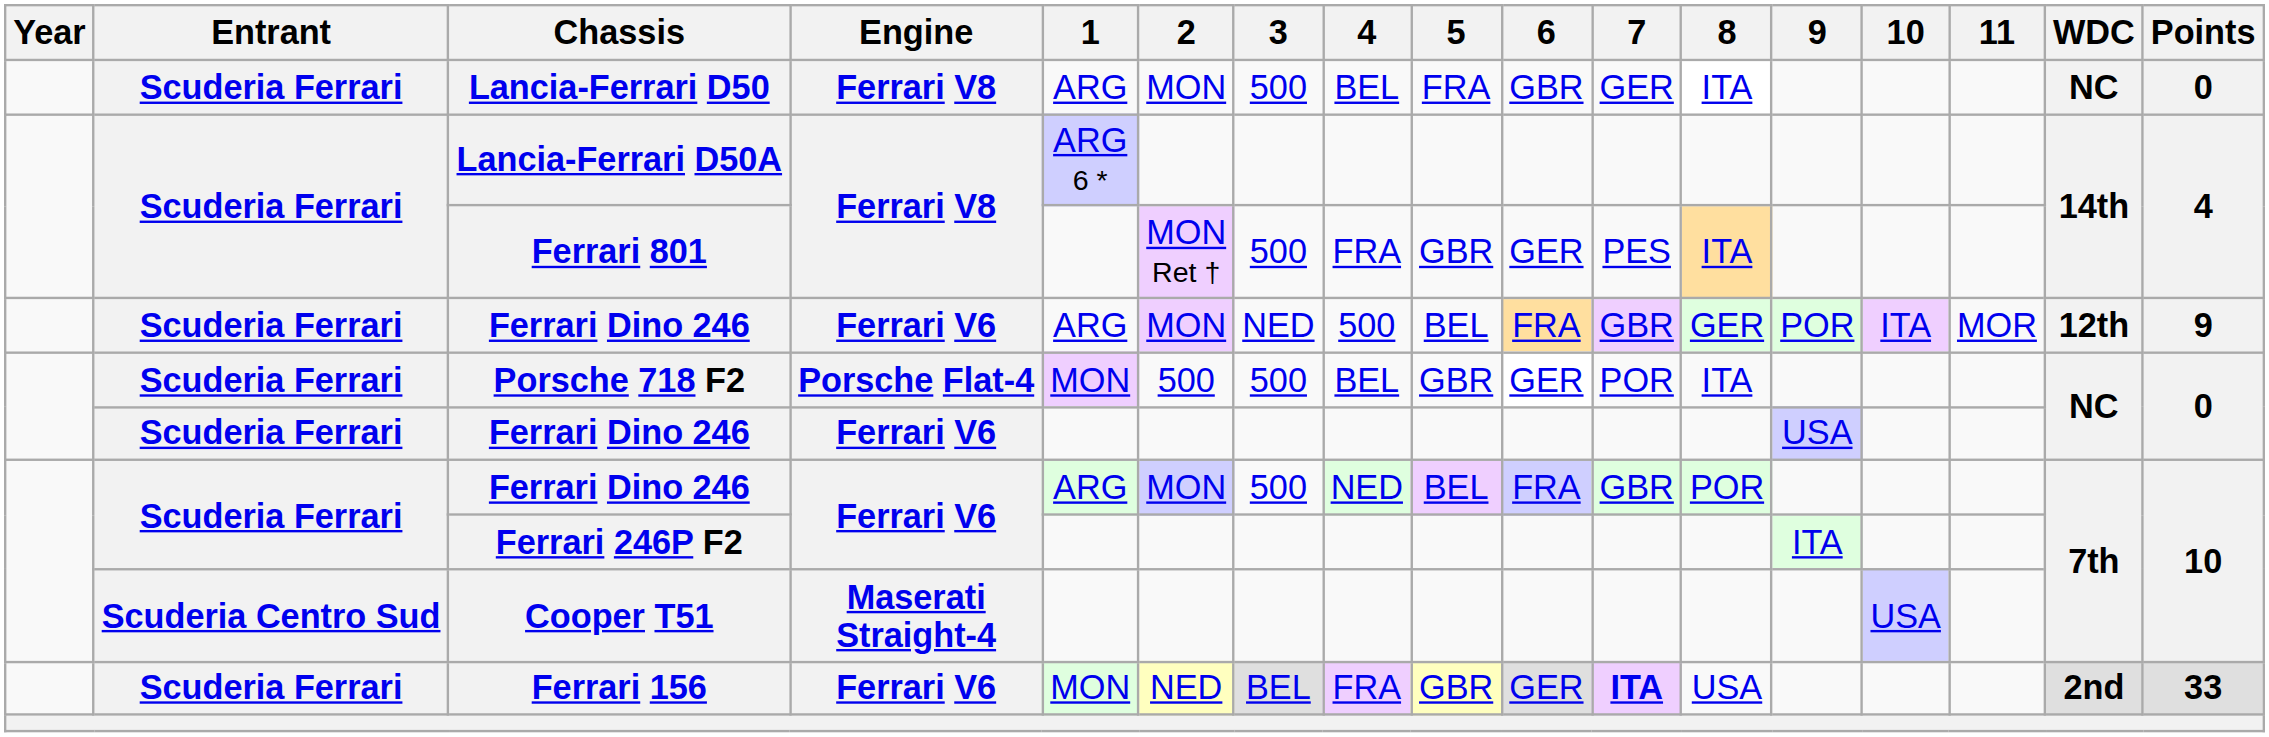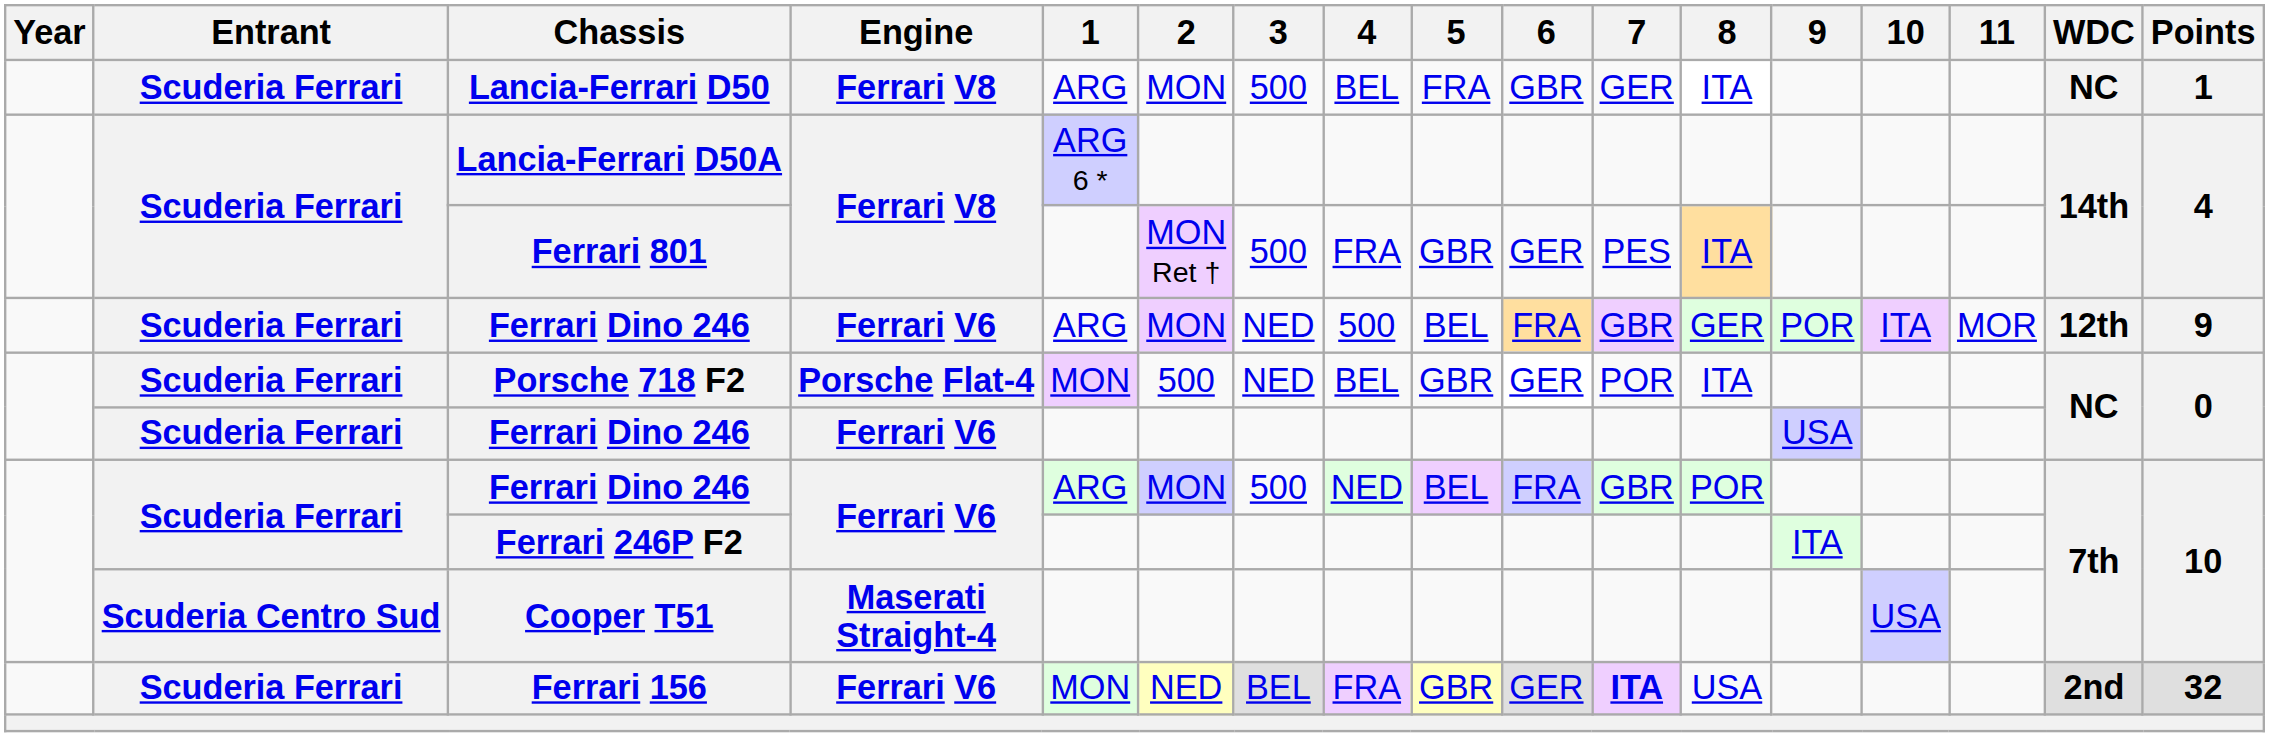 <table class="wikitable" style="text-align:center; font-size:90%">
 <tr>
 <th>Year</th>
 <th>Entrant</th>
 <th>Chassis</th>
 <th>Engine</th>
 <th>1</th>
 <th>2</th>
 <th>3</th>
 <th>4</th>
 <th>5</th>
 <th>6</th>
 <th>7</th>
 <th>8</th>
 <th>9</th>
 <th>10</th>
 <th>11</th>
 <th>WDC</th>
 <th>Points</th>
 </tr>
 <tr>
 <td></td>
 <th><a href='#'>Scuderia Ferrari</a></th>
 <th><a href='#'>Lancia-Ferrari</a> <a href='#'>D50</a></th>
 <th><a href='#'>Ferrari</a> <a href='#'>V8</a></th>
 <td><a href='#'>ARG</a></td>
 <td><a href='#'>MON</a></td>
 <td><a href='#'>500</a></td>
 <td><a href='#'>BEL</a></td>
 <td><a href='#'>FRA</a></td>
 <td><a href='#'>GBR</a></td>
 <td><a href='#'>GER</a></td>
 <td style="background:#ffffff;"><a href='#'>ITA</a><br></td>
 <td></td>
 <td></td>
 <td></td>
 <th>NC</th>
-<th>0</th>
+<th>1</th>
 </tr>
 <tr>
 <td rowspan=2></td>
 <th rowspan=2><a href='#'>Scuderia Ferrari</a></th>
 <th><a href='#'>Lancia-Ferrari</a> <a href='#'>D50A</a></th>
 <th rowspan=2><a href='#'>Ferrari</a> <a href='#'>V8</a></th>
 <td style="background:#CFCFFF;"><a href='#'>ARG</a><br><small>6 *</small></td>
 <td></td>
 <td></td>
 <td></td>
 <td></td>
 <td></td>
 <td></td>
 <td></td>
 <td></td>
 <td></td>
 <td></td>
 <th rowspan=2>14th</th>
 <th rowspan=2>4</th>
 </tr>
 <tr>
 <th><a href='#'>Ferrari</a> <a href='#'>801</a></th>
 <td></td>
 <td style="background:#EFCFFF;"><a href='#'>MON</a><br><small>Ret †</small></td>
 <td><a href='#'>500</a></td>
 <td><a href='#'>FRA</a></td>
 <td><a href='#'>GBR</a></td>
 <td><a href='#'>GER</a></td>
 <td><a href='#'>PES</a></td>
 <td style="background:#FFDF9F;"><a href='#'>ITA</a><br></td>
 <td></td>
 <td></td>
 <td></td>
 </tr>
 <tr>
 <td></td>
 <th><a href='#'>Scuderia Ferrari</a></th>
 <th><a href='#'>Ferrari</a> <a href='#'>Dino 246</a></th>
 <th><a href='#'>Ferrari</a> <a href='#'>V6</a></th>
 <td><a href='#'>ARG</a></td>
 <td style="background:#EFCFFF;"><a href='#'>MON</a><br></td>
 <td><a href='#'>NED</a></td>
 <td><a href='#'>500</a></td>
 <td><a href='#'>BEL</a></td>
 <td style="background:#FFDF9F;"><a href='#'>FRA</a><br></td>
 <td style="background:#EFCFFF;"><a href='#'>GBR</a><br></td>
 <td style="background:#DFFFDF;"><a href='#'>GER</a><br></td>
 <td style="background:#DFFFDF;"><a href='#'>POR</a><br></td>
 <td style="background:#EFCFFF;"><a href='#'>ITA</a><br></td>
 <td><a href='#'>MOR</a></td>
 <th>12th</th>
 <th>9</th>
 </tr>
 <tr>
 <td rowspan=2></td>
 <th><a href='#'>Scuderia Ferrari</a></th>
 <th><a href='#'>Porsche</a> <a href='#'>718</a> F2</th>
 <th><a href='#'>Porsche</a> <a href='#'>Flat-4</a></th>
 <td style="background:#EFCFFF;"><a href='#'>MON</a><br></td>
 <td><a href='#'>500</a></td>
-<td><a href='#'>500</a></td>
+<td><a href='#'>NED</a></td>
 <td><a href='#'>BEL</a></td>
 <td><a href='#'>GBR</a></td>
 <td style="background:#ffffff;"><a href='#'>GER</a><br></td>
 <td><a href='#'>POR</a></td>
 <td><a href='#'>ITA</a></td>
 <td></td>
 <td></td>
 <td></td>
 <th rowspan=2>NC</th>
 <th rowspan=2>0</th>
 </tr>
 <tr>
 <th><a href='#'>Scuderia Ferrari</a></th>
 <th><a href='#'>Ferrari</a> <a href='#'>Dino 246</a></th>
 <th><a href='#'>Ferrari</a> <a href='#'>V6</a></th>
 <td></td>
 <td></td>
 <td></td>
 <td></td>
 <td></td>
 <td></td>
 <td></td>
 <td></td>
 <td style="background:#CFCFFF;"><a href='#'>USA</a><br></td>
 <td></td>
 <td></td>
 </tr>
 <tr>
 <td rowspan=3></td>
 <th rowspan=2><a href='#'>Scuderia Ferrari</a></th>
 <th><a href='#'>Ferrari</a> <a href='#'>Dino 246</a></th>
 <th rowspan=2><a href='#'>Ferrari</a> <a href='#'>V6</a></th>
 <td style="background:#DFFFDF;"><a href='#'>ARG</a><br></td>
 <td style="background:#CFCFFF;"><a href='#'>MON</a><br></td>
 <td><a href='#'>500</a></td>
 <td style="background:#DFFFDF;"><a href='#'>NED</a><br></td>
 <td style="background:#EFCFFF;"><a href='#'>BEL</a><br></td>
 <td style="background:#CFCFFF;"><a href='#'>FRA</a><br></td>
 <td style="background:#DFFFDF;"><a href='#'>GBR</a><br></td>
 <td style="background:#DFFFDF;"><a href='#'>POR</a><br></td>
 <td></td>
 <td></td>
 <td></td>
 <th rowspan=3>7th</th>
 <th rowspan=3>10</th>
 </tr>
 <tr>
 <th><a href='#'>Ferrari</a> <a href='#'>246P</a> F2</th>
 <td></td>
 <td></td>
 <td></td>
 <td></td>
 <td></td>
 <td></td>
 <td></td>
 <td></td>
 <td style="background:#DFFFDF;"><a href='#'>ITA</a><br></td>
 <td></td>
 <td></td>
 </tr>
 <tr>
 <th><a href='#'>Scuderia Centro Sud</a></th>
 <th><a href='#'>Cooper</a> <a href='#'>T51</a></th>
 <th><a href='#'>Maserati</a><br><a href='#'>Straight-4</a></th>
 <td></td>
 <td></td>
 <td></td>
 <td></td>
 <td></td>
 <td></td>
 <td></td>
 <td></td>
 <td></td>
 <td style="background:#CFCFFF;"><a href='#'>USA</a><br></td>
 <td></td>
 </tr>
 <tr>
 <td></td>
 <th><a href='#'>Scuderia Ferrari</a></th>
 <th><a href='#'>Ferrari</a> <a href='#'>156</a></th>
 <th><a href='#'>Ferrari</a> <a href='#'>V6</a></th>
 <td style="background:#DFFFDF;"><a href='#'>MON</a><br></td>
 <td style="background:#FFFFBF;"><a href='#'>NED</a><br></td>
 <td style="background:#DFDFDF;"><a href='#'>BEL</a><br></td>
 <td style="background:#EFCFFF;"><a href='#'>FRA</a><br></td>
 <td style="background:#FFFFBF;"><a href='#'>GBR</a><br></td>
 <td style="background:#DFDFDF;"><a href='#'>GER</a><br></td>
 <td style="background:#EFCFFF;"><strong><a href='#'>ITA</a></strong><br></td>
 <td><a href='#'>USA</a></td>
 <td></td>
 <td></td>
 <td></td>
 <td style="background:#DFDFDF;"><strong>2nd</strong></td>
-<td style="background:#DFDFDF;"><strong>33</strong></td>
+<td style="background:#DFDFDF;"><strong>32</strong></td>
 </tr>
 <tr>
 <th colspan="17"></th>
 </tr>
 </table>
